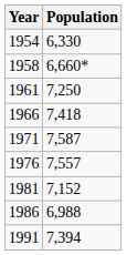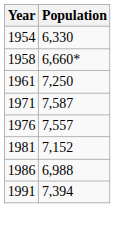 <table class="wikitable">
 <tr>
 <th>Year</th>
 <th>Population</th>
 </tr>
 <tr>
 <td>1954</td>
 <td>6,330</td>
 </tr>
 <tr>
 <td>1958</td>
 <td>6,660*</td>
 </tr>
 <tr>
 <td>1961</td>
 <td>7,250</td>
-</tr>
-<tr>
-<td>1966</td>
-<td>7,418</td>
 </tr>
 <tr>
 <td>1971</td>
 <td>7,587</td>
 </tr>
 <tr>
 <td>1976</td>
 <td>7,557</td>
 </tr>
 <tr>
 <td>1981</td>
 <td>7,152</td>
 </tr>
 <tr>
 <td>1986</td>
 <td>6,988</td>
 </tr>
 <tr>
 <td>1991</td>
 <td>7,394</td>
 </tr>
 </table>
